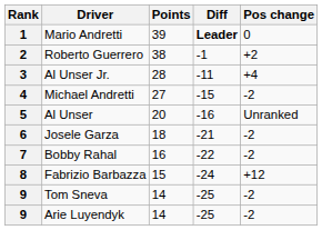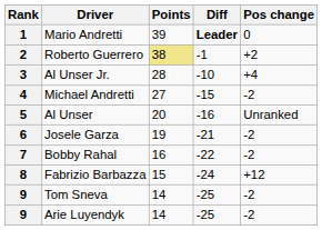 <table class="wikitable">
 <tr>
 <th>Rank</th>
 <th>Driver</th>
 <th>Points</th>
 <th>Diff</th>
 <th>Pos change</th>
 </tr>
 <tr>
 <th>1</th>
 <td>Mario Andretti</td>
 <td>39</td>
 <td><strong>Leader</strong></td>
 <td>0</td>
 </tr>
 <tr>
 <th>2</th>
 <td>Roberto Guerrero</td>
-<td>38</td>
+<td style="background: khaki;">38</td>
 <td>-1</td>
 <td>+2</td>
 </tr>
 <tr>
 <th>3</th>
 <td>Al Unser Jr.</td>
 <td>28</td>
-<td>-11</td>
+<td>-10</td>
 <td>+4</td>
 </tr>
 <tr>
 <th>4</th>
 <td>Michael Andretti</td>
 <td>27</td>
 <td>-15</td>
 <td>-2</td>
 </tr>
 <tr>
 <th>5</th>
 <td>Al Unser</td>
 <td>20</td>
 <td>-16</td>
 <td>Unranked</td>
 </tr>
 <tr>
 <th>6</th>
 <td>Josele Garza</td>
-<td>18</td>
+<td>19</td>
 <td>-21</td>
 <td>-2</td>
 </tr>
 <tr>
 <th>7</th>
 <td>Bobby Rahal</td>
 <td>16</td>
 <td>-22</td>
 <td>-2</td>
 </tr>
 <tr>
 <th>8</th>
 <td>Fabrizio Barbazza</td>
 <td>15</td>
 <td>-24</td>
 <td>+12</td>
 </tr>
 <tr>
 <th>9</th>
 <td>Tom Sneva</td>
 <td>14</td>
 <td>-25</td>
 <td>-2</td>
 </tr>
 <tr>
 <th>9</th>
 <td>Arie Luyendyk</td>
 <td>14</td>
 <td>-25</td>
 <td>-2</td>
 </tr>
 </table>
